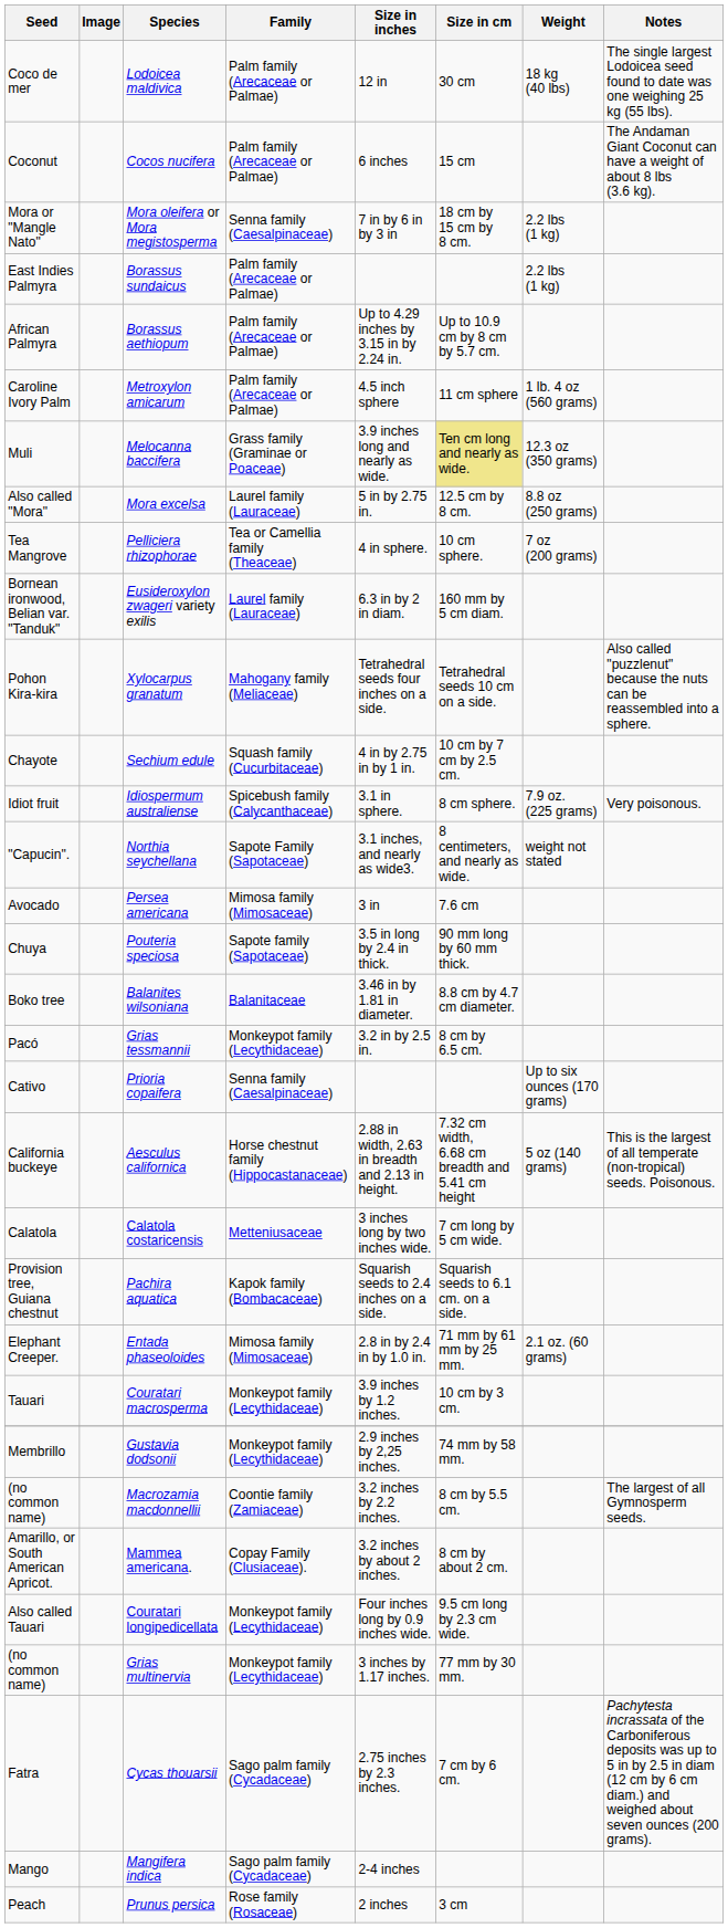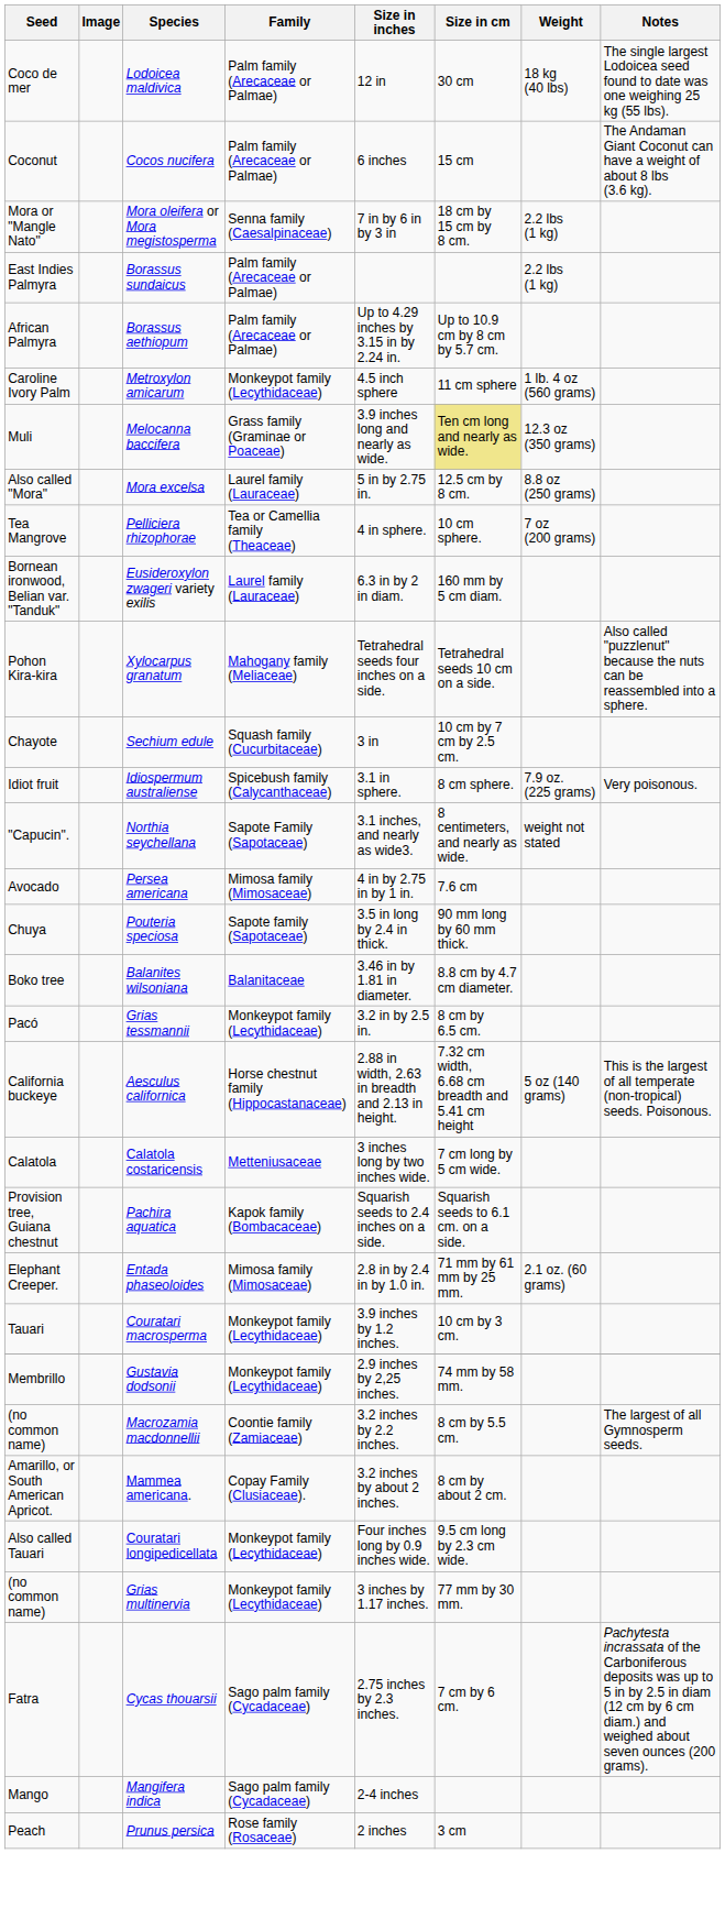 <table class="sortable wikitable">
 <tr style="background:#ececec;">
 <th>Seed</th>
 <th>Image</th>
 <th>Species</th>
 <th>Family</th>
 <th>Size in inches</th>
 <th>Size in cm</th>
 <th>Weight</th>
 <th>Notes</th>
 </tr>
 <tr>
 <td>Coco de mer</td>
 <td></td>
 <td><em><a href='#'>Lodoicea maldivica</a></em></td>
 <td>Palm family<br>(<a href='#'>Arecaceae</a> or Palmae)</td>
 <td>12 in</td>
 <td>30 cm</td>
 <td>18 kg (40 lbs)</td>
 <td>The single largest Lodoicea seed found to date was one weighing 25 kg (55 lbs).</td>
 </tr>
 <tr>
 <td>Coconut</td>
 <td></td>
 <td><em><a href='#'>Cocos nucifera</a></em></td>
 <td>Palm family<br>(<a href='#'>Arecaceae</a> or Palmae)</td>
 <td>6 inches</td>
 <td>15 cm</td>
 <td></td>
 <td>The Andaman Giant Coconut can have a weight of about 8 lbs (3.6 kg).</td>
 </tr>
 <tr>
 <td>Mora or "Mangle Nato"</td>
 <td></td>
 <td><em><a href='#'>Mora oleifera</a></em> or <em><a href='#'>Mora megistosperma</a></em></td>
 <td>Senna family<br>(<a href='#'>Caesalpinaceae</a>)</td>
 <td>7 in by 6 in by 3 in</td>
 <td>18 cm by 15 cm by 8 cm.</td>
 <td>2.2 lbs (1 kg)</td>
 <td></td>
 </tr>
 <tr>
 <td>East Indies Palmyra</td>
 <td></td>
 <td><em><a href='#'>Borassus sundaicus</a></em></td>
 <td>Palm family<br>(<a href='#'>Arecaceae</a> or Palmae)</td>
 <td></td>
 <td></td>
 <td>2.2 lbs (1 kg)</td>
 <td></td>
 </tr>
 <tr>
 <td>African Palmyra</td>
 <td></td>
 <td><em><a href='#'>Borassus aethiopum</a></em></td>
 <td>Palm family<br>(<a href='#'>Arecaceae</a> or Palmae)</td>
 <td>Up to 4.29 inches by 3.15 in by 2.24 in.</td>
 <td>Up to 10.9 cm by 8 cm by 5.7 cm.</td>
 <td></td>
 <td></td>
 </tr>
 <tr>
 <td>Caroline Ivory Palm</td>
 <td></td>
 <td><em><a href='#'>Metroxylon amicarum</a></em></td>
-<td>Palm family<br>(<a href='#'>Arecaceae</a> or Palmae)</td>
+<td>Monkeypot family<br>(<a href='#'>Lecythidaceae</a>)</td>
 <td>4.5 inch sphere</td>
 <td>11 cm sphere</td>
 <td>1 lb. 4 oz (560 grams)</td>
 <td></td>
 </tr>
 <tr>
 <td>Muli</td>
 <td></td>
 <td><em><a href='#'>Melocanna baccifera</a></em></td>
 <td>Grass family<br>(Graminae or <a href='#'>Poaceae</a>)</td>
 <td>3.9 inches long and nearly as wide.</td>
 <td style="background: khaki;">Ten cm long and nearly as wide.</td>
 <td>12.3 oz (350 grams)</td>
 <td></td>
 </tr>
 <tr>
 <td>Also called "Mora"</td>
 <td></td>
 <td><em><a href='#'>Mora excelsa</a></em></td>
 <td>Laurel family<br>(<a href='#'>Lauraceae</a>)</td>
 <td>5 in by 2.75 in.</td>
 <td>12.5 cm by 8 cm.</td>
 <td>8.8 oz (250 grams)</td>
 <td></td>
 </tr>
 <tr>
 <td>Tea Mangrove </td>
 <td></td>
 <td><em><a href='#'>Pelliciera rhizophorae</a></em></td>
 <td>Tea or Camellia family<br>(<a href='#'>Theaceae</a>)</td>
 <td>4 in sphere.</td>
 <td>10 cm sphere.</td>
 <td>7 oz (200 grams)</td>
 <td></td>
 </tr>
 <tr>
 <td>Bornean ironwood, Belian var. "Tanduk"</td>
 <td></td>
 <td><em><a href='#'>Eusideroxylon zwageri</a></em> variety <em>exilis</em></td>
 <td><a href='#'>Laurel</a> family<br>(<a href='#'>Lauraceae</a>)</td>
 <td>6.3 in by 2 in diam.</td>
 <td>160 mm by 5 cm diam.</td>
 <td></td>
 <td></td>
 </tr>
 <tr>
 <td>Pohon Kira-kira</td>
 <td></td>
 <td><em><a href='#'>Xylocarpus granatum</a></em></td>
 <td><a href='#'>Mahogany</a> family<br>(<a href='#'>Meliaceae</a>)</td>
 <td>Tetrahedral seeds four inches on a side.</td>
 <td>Tetrahedral seeds 10 cm on a side.</td>
 <td></td>
 <td>Also called "puzzlenut" because the nuts can be reassembled into a sphere.</td>
 </tr>
 <tr>
 <td>Chayote</td>
 <td></td>
 <td><em><a href='#'>Sechium edule</a></em></td>
 <td>Squash family<br>(<a href='#'>Cucurbitaceae</a>)</td>
-<td>4 in by 2.75 in by 1 in.</td>
+<td>3 in</td>
 <td>10 cm by 7 cm by 2.5 cm.</td>
 <td></td>
 <td></td>
 </tr>
 <tr>
 <td>Idiot fruit</td>
 <td></td>
 <td><em><a href='#'>Idiospermum australiense</a></em></td>
 <td>Spicebush family<br>(<a href='#'>Calycanthaceae</a>)</td>
 <td>3.1 in sphere.</td>
 <td>8 cm sphere.</td>
 <td>7.9 oz. (225 grams)</td>
 <td>Very poisonous.</td>
 </tr>
 <tr>
 <td>"Capucin".</td>
 <td></td>
 <td><em><a href='#'>Northia seychellana</a></em></td>
 <td>Sapote Family (<a href='#'>Sapotaceae</a>)</td>
 <td>3.1 inches, and nearly as wide3.</td>
 <td>8 centimeters, and nearly as wide.</td>
 <td>weight not stated</td>
 <td></td>
 </tr>
 <tr>
 <td>Avocado</td>
 <td></td>
 <td><em><a href='#'>Persea americana</a></em></td>
 <td>Mimosa family<br>(<a href='#'>Mimosaceae</a>)</td>
-<td>3 in</td>
+<td>4 in by 2.75 in by 1 in.</td>
 <td>7.6 cm</td>
 <td></td>
 <td></td>
 </tr>
 <tr>
 <td>Chuya</td>
 <td></td>
 <td><em><a href='#'>Pouteria speciosa</a></em></td>
 <td>Sapote family (<a href='#'>Sapotaceae</a>)</td>
 <td>3.5 in long by 2.4 in thick.</td>
 <td>90 mm long by 60 mm thick.</td>
 <td></td>
 <td></td>
 </tr>
 <tr>
 <td>Boko tree</td>
 <td></td>
 <td><em><a href='#'>Balanites wilsoniana</a></em></td>
 <td><a href='#'>Balanitaceae</a></td>
 <td>3.46 in by 1.81 in diameter.</td>
 <td>8.8 cm by 4.7 cm diameter.</td>
 <td></td>
 <td></td>
 </tr>
 <tr>
 <td>Pacó</td>
 <td></td>
 <td><em><a href='#'>Grias tessmannii</a> </em></td>
 <td>Monkeypot family<br>(<a href='#'>Lecythidaceae</a>)</td>
 <td>3.2 in by 2.5 in.</td>
 <td>8 cm by 6.5 cm.</td>
 <td></td>
-<td></td>
-</tr>
-<tr>
-<td>Cativo</td>
-<td></td>
-<td><em><a href='#'>Prioria copaifera</a>  </em></td>
-<td>Senna family<br>(<a href='#'>Caesalpinaceae</a>)</td>
-<td></td>
-<td></td>
-<td>Up to six ounces (170 grams)</td>
 <td></td>
 </tr>
 <tr>
 <td>California buckeye</td>
 <td></td>
 <td><em><a href='#'>Aesculus californica</a></em></td>
 <td>Horse chestnut family (<a href='#'>Hippocastanaceae</a>)</td>
 <td>2.88 in width, 2.63 in breadth and 2.13 in height.</td>
 <td>7.32 cm width, 6.68 cm breadth and 5.41 cm height</td>
 <td>5 oz (140 grams)</td>
 <td>This is the largest of all temperate (non-tropical) seeds.  Poisonous.</td>
 </tr>
 <tr>
 <td>Calatola</td>
 <td></td>
 <td><a href='#'>Calatola costaricensis</a></td>
 <td><a href='#'>Metteniusaceae</a></td>
 <td>3 inches long by two inches wide.</td>
 <td>7 cm long by 5 cm wide.</td>
 <td></td>
 </tr>
 <tr>
 <td>Provision tree, Guiana chestnut</td>
 <td></td>
 <td><em><a href='#'>Pachira aquatica</a></em></td>
 <td>Kapok family (<a href='#'>Bombacaceae</a>)</td>
 <td>Squarish seeds to 2.4 inches on a side.</td>
 <td>Squarish seeds to 6.1 cm. on a side.</td>
 <td></td>
 <td></td>
 </tr>
 <tr>
 <td>Elephant Creeper.</td>
 <td></td>
 <td><em><a href='#'>Entada phaseoloides</a></em></td>
 <td>Mimosa family<br>(<a href='#'>Mimosaceae</a>)</td>
 <td>2.8 in by 2.4 in by 1.0 in.</td>
 <td>71 mm by 61 mm by 25 mm.</td>
 <td>2.1 oz. (60 grams)</td>
 <td></td>
 </tr>
 <tr>
 <td>Tauari</td>
 <td></td>
 <td><em><a href='#'>Couratari macrosperma</a></em></td>
 <td>Monkeypot family<br>(<a href='#'>Lecythidaceae</a>)</td>
 <td>3.9 inches by 1.2 inches.</td>
 <td>10 cm by 3 cm.</td>
 <td></td>
 <td></td>
 </tr>
 <tr>
 </tr>
 <tr>
 <td>Membrillo</td>
 <td></td>
 <td><em><a href='#'>Gustavia dodsonii</a></em></td>
 <td>Monkeypot family<br>(<a href='#'>Lecythidaceae</a>)</td>
 <td>2.9 inches by 2,25 inches.</td>
 <td>74 mm by 58 mm.</td>
 <td></td>
 <td></td>
 </tr>
 <tr>
 <td>(no common name)</td>
 <td></td>
 <td><em><a href='#'>Macrozamia macdonnellii</a></em></td>
 <td>Coontie family<br>(<a href='#'>Zamiaceae</a>)</td>
 <td>3.2 inches by 2.2 inches.</td>
 <td>8 cm by 5.5 cm.</td>
 <td></td>
 <td>The largest of all Gymnosperm seeds.</td>
 </tr>
 <tr>
 <td>Amarillo, or South American Apricot.</td>
 <td></td>
 <td><a href='#'>Mammea americana</a>.</td>
 <td>Copay Family  (<a href='#'>Clusiaceae</a>).</td>
 <td>3.2 inches by about 2 inches.</td>
 <td>8 cm by about 2 cm.</td>
 <td></td>
 <td></td>
 </tr>
 <tr>
 <td>Also called Tauari</td>
 <td></td>
 <td><a href='#'>Couratari longipedicellata</a></td>
 <td>Monkeypot family (<a href='#'>Lecythidaceae</a>)</td>
 <td>Four inches long by 0.9 inches wide.</td>
 <td>9.5 cm long by 2.3 cm wide.</td>
 <td></td>
 </tr>
 <tr>
 <td>(no common name)</td>
 <td></td>
 <td><em><a href='#'>Grias multinervia</a></em></td>
 <td>Monkeypot family<br>(<a href='#'>Lecythidaceae</a>)</td>
 <td>3 inches by 1.17 inches.</td>
 <td>77 mm by 30 mm.</td>
 <td></td>
 <td></td>
 </tr>
 <tr>
 <td>Fatra</td>
 <td></td>
 <td><em><a href='#'>Cycas thouarsii</a></em></td>
 <td>Sago palm family<br>(<a href='#'>Cycadaceae</a>)</td>
 <td>2.75 inches by 2.3 inches.</td>
 <td>7 cm by 6 cm.</td>
 <td></td>
 <td><em>Pachytesta incrassata</em> of the Carboniferous deposits was up to 5 in by 2.5 in diam (12 cm by 6 cm diam.) and weighed about seven ounces (200 grams).</td>
 </tr>
 <tr>
 <td>Mango</td>
 <td></td>
 <td><em><a href='#'>Mangifera indica</a></em></td>
 <td>Sago palm family<br>(<a href='#'>Cycadaceae</a>)</td>
 <td>2-4 inches</td>
 <td></td>
 <td></td>
 <td></td>
 </tr>
 <tr>
 <td>Peach</td>
 <td></td>
 <td><em><a href='#'>Prunus persica</a></em></td>
 <td>Rose family<br>(<a href='#'>Rosaceae</a>)</td>
 <td>2 inches</td>
 <td>3 cm</td>
 <td></td>
 <td></td>
 </tr>
 </table>
